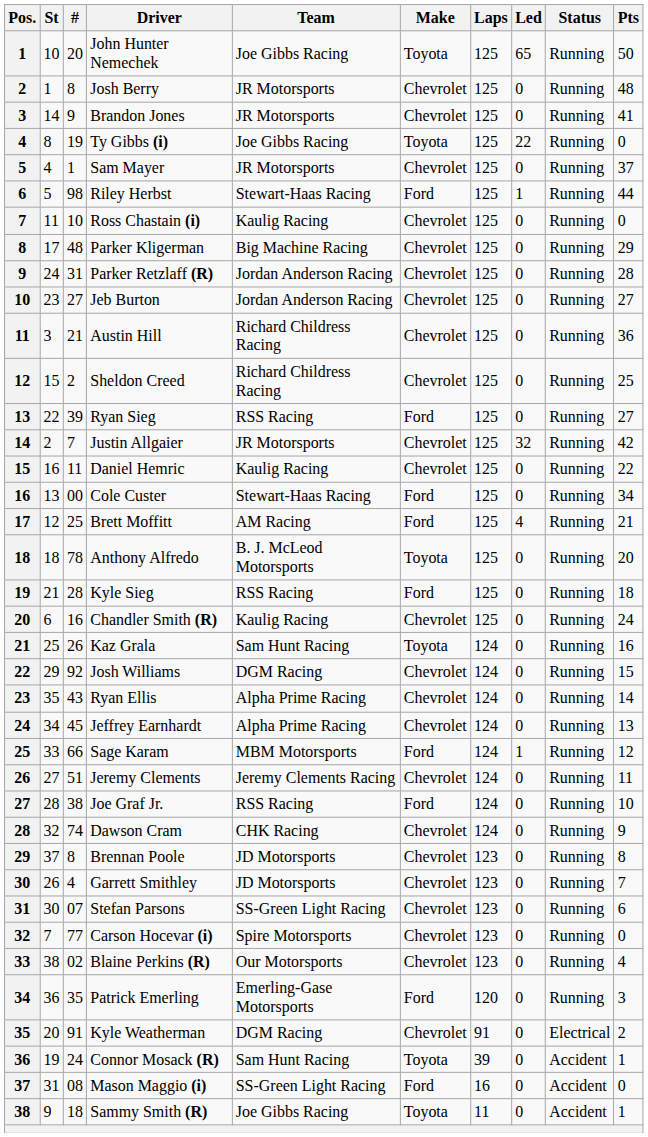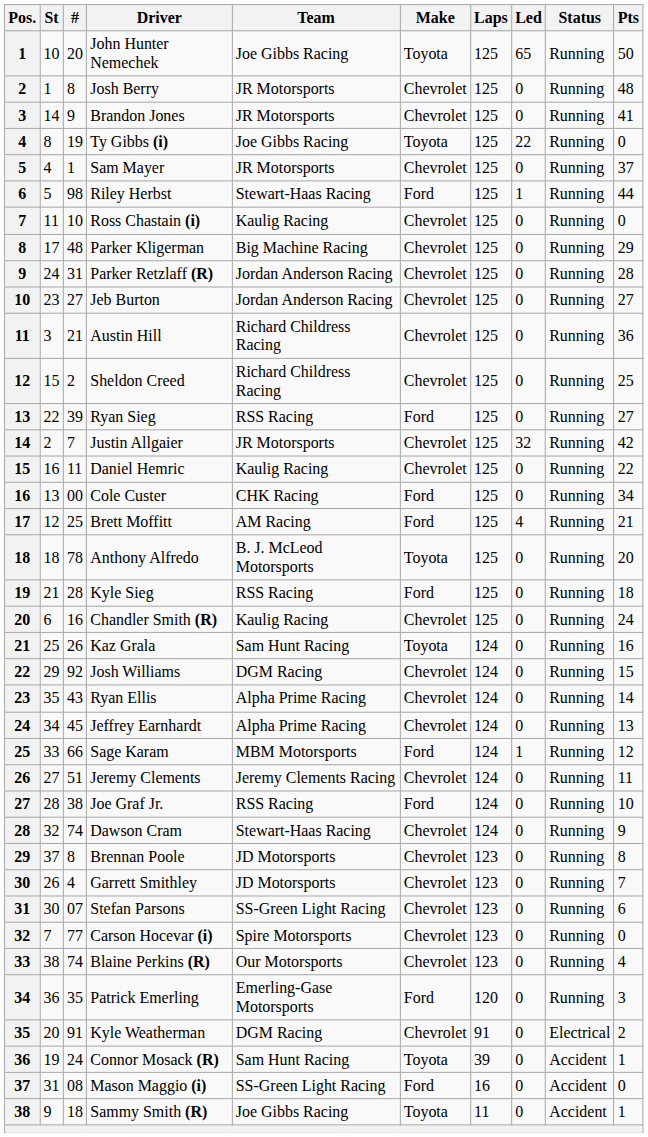 <table class="wikitable" style="font-size:95%">
 <tr>
 <th>Pos.</th>
 <th>St</th>
 <th>#</th>
 <th>Driver</th>
 <th>Team</th>
 <th>Make</th>
 <th>Laps</th>
 <th>Led</th>
 <th>Status</th>
 <th>Pts</th>
 </tr>
 <tr>
 <th>1</th>
 <td>10</td>
 <td>20</td>
 <td>John Hunter Nemechek</td>
 <td>Joe Gibbs Racing</td>
 <td>Toyota</td>
 <td>125</td>
 <td>65</td>
 <td>Running</td>
 <td>50</td>
 </tr>
 <tr>
 <th>2</th>
 <td>1</td>
 <td>8</td>
 <td>Josh Berry</td>
 <td>JR Motorsports</td>
 <td>Chevrolet</td>
 <td>125</td>
 <td>0</td>
 <td>Running</td>
 <td>48</td>
 </tr>
 <tr>
 <th>3</th>
 <td>14</td>
 <td>9</td>
 <td>Brandon Jones</td>
 <td>JR Motorsports</td>
 <td>Chevrolet</td>
 <td>125</td>
 <td>0</td>
 <td>Running</td>
 <td>41</td>
 </tr>
 <tr>
 <th>4</th>
 <td>8</td>
 <td>19</td>
 <td>Ty Gibbs <strong>(i)</strong></td>
 <td>Joe Gibbs Racing</td>
 <td>Toyota</td>
 <td>125</td>
 <td>22</td>
 <td>Running</td>
 <td>0</td>
 </tr>
 <tr>
 <th>5</th>
 <td>4</td>
 <td>1</td>
 <td>Sam Mayer</td>
 <td>JR Motorsports</td>
 <td>Chevrolet</td>
 <td>125</td>
 <td>0</td>
 <td>Running</td>
 <td>37</td>
 </tr>
 <tr>
 <th>6</th>
 <td>5</td>
 <td>98</td>
 <td>Riley Herbst</td>
 <td>Stewart-Haas Racing</td>
 <td>Ford</td>
 <td>125</td>
 <td>1</td>
 <td>Running</td>
 <td>44</td>
 </tr>
 <tr>
 <th>7</th>
 <td>11</td>
 <td>10</td>
 <td>Ross Chastain <strong>(i)</strong></td>
 <td>Kaulig Racing</td>
 <td>Chevrolet</td>
 <td>125</td>
 <td>0</td>
 <td>Running</td>
 <td>0</td>
 </tr>
 <tr>
 <th>8</th>
 <td>17</td>
 <td>48</td>
 <td>Parker Kligerman</td>
 <td>Big Machine Racing</td>
 <td>Chevrolet</td>
 <td>125</td>
 <td>0</td>
 <td>Running</td>
 <td>29</td>
 </tr>
 <tr>
 <th>9</th>
 <td>24</td>
 <td>31</td>
 <td>Parker Retzlaff <strong>(R)</strong></td>
 <td>Jordan Anderson Racing</td>
 <td>Chevrolet</td>
 <td>125</td>
 <td>0</td>
 <td>Running</td>
 <td>28</td>
 </tr>
 <tr>
 <th>10</th>
 <td>23</td>
 <td>27</td>
 <td>Jeb Burton</td>
 <td>Jordan Anderson Racing</td>
 <td>Chevrolet</td>
 <td>125</td>
 <td>0</td>
 <td>Running</td>
 <td>27</td>
 </tr>
 <tr>
 <th>11</th>
 <td>3</td>
 <td>21</td>
 <td>Austin Hill</td>
 <td>Richard Childress Racing</td>
 <td>Chevrolet</td>
 <td>125</td>
 <td>0</td>
 <td>Running</td>
 <td>36</td>
 </tr>
 <tr>
 <th>12</th>
 <td>15</td>
 <td>2</td>
 <td>Sheldon Creed</td>
 <td>Richard Childress Racing</td>
 <td>Chevrolet</td>
 <td>125</td>
 <td>0</td>
 <td>Running</td>
 <td>25</td>
 </tr>
 <tr>
 <th>13</th>
 <td>22</td>
 <td>39</td>
 <td>Ryan Sieg</td>
 <td>RSS Racing</td>
 <td>Ford</td>
 <td>125</td>
 <td>0</td>
 <td>Running</td>
 <td>27</td>
 </tr>
 <tr>
 <th>14</th>
 <td>2</td>
 <td>7</td>
 <td>Justin Allgaier</td>
 <td>JR Motorsports</td>
 <td>Chevrolet</td>
 <td>125</td>
 <td>32</td>
 <td>Running</td>
 <td>42</td>
 </tr>
 <tr>
 <th>15</th>
 <td>16</td>
 <td>11</td>
 <td>Daniel Hemric</td>
 <td>Kaulig Racing</td>
 <td>Chevrolet</td>
 <td>125</td>
 <td>0</td>
 <td>Running</td>
 <td>22</td>
 </tr>
 <tr>
 <th>16</th>
 <td>13</td>
 <td>00</td>
 <td>Cole Custer</td>
-<td>Stewart-Haas Racing</td>
+<td>CHK Racing</td>
 <td>Ford</td>
 <td>125</td>
 <td>0</td>
 <td>Running</td>
 <td>34</td>
 </tr>
 <tr>
 <th>17</th>
 <td>12</td>
 <td>25</td>
 <td>Brett Moffitt</td>
 <td>AM Racing</td>
 <td>Ford</td>
 <td>125</td>
 <td>4</td>
 <td>Running</td>
 <td>21</td>
 </tr>
 <tr>
 <th>18</th>
 <td>18</td>
 <td>78</td>
 <td>Anthony Alfredo</td>
 <td>B. J. McLeod Motorsports</td>
 <td>Toyota</td>
 <td>125</td>
 <td>0</td>
 <td>Running</td>
 <td>20</td>
 </tr>
 <tr>
 <th>19</th>
 <td>21</td>
 <td>28</td>
 <td>Kyle Sieg</td>
 <td>RSS Racing</td>
 <td>Ford</td>
 <td>125</td>
 <td>0</td>
 <td>Running</td>
 <td>18</td>
 </tr>
 <tr>
 <th>20</th>
 <td>6</td>
 <td>16</td>
 <td>Chandler Smith <strong>(R)</strong></td>
 <td>Kaulig Racing</td>
 <td>Chevrolet</td>
 <td>125</td>
 <td>0</td>
 <td>Running</td>
 <td>24</td>
 </tr>
 <tr>
 <th>21</th>
 <td>25</td>
 <td>26</td>
 <td>Kaz Grala</td>
 <td>Sam Hunt Racing</td>
 <td>Toyota</td>
 <td>124</td>
 <td>0</td>
 <td>Running</td>
 <td>16</td>
 </tr>
 <tr>
 <th>22</th>
 <td>29</td>
 <td>92</td>
 <td>Josh Williams</td>
 <td>DGM Racing</td>
 <td>Chevrolet</td>
 <td>124</td>
 <td>0</td>
 <td>Running</td>
 <td>15</td>
 </tr>
 <tr>
 <th>23</th>
 <td>35</td>
 <td>43</td>
 <td>Ryan Ellis</td>
 <td>Alpha Prime Racing</td>
 <td>Chevrolet</td>
 <td>124</td>
 <td>0</td>
 <td>Running</td>
 <td>14</td>
 </tr>
 <tr>
 <th>24</th>
 <td>34</td>
 <td>45</td>
 <td>Jeffrey Earnhardt</td>
 <td>Alpha Prime Racing</td>
 <td>Chevrolet</td>
 <td>124</td>
 <td>0</td>
 <td>Running</td>
 <td>13</td>
 </tr>
 <tr>
 <th>25</th>
 <td>33</td>
 <td>66</td>
 <td>Sage Karam</td>
 <td>MBM Motorsports</td>
 <td>Ford</td>
 <td>124</td>
 <td>1</td>
 <td>Running</td>
 <td>12</td>
 </tr>
 <tr>
 <th>26</th>
 <td>27</td>
 <td>51</td>
 <td>Jeremy Clements</td>
 <td>Jeremy Clements Racing</td>
 <td>Chevrolet</td>
 <td>124</td>
 <td>0</td>
 <td>Running</td>
 <td>11</td>
 </tr>
 <tr>
 <th>27</th>
 <td>28</td>
 <td>38</td>
 <td>Joe Graf Jr.</td>
 <td>RSS Racing</td>
 <td>Ford</td>
 <td>124</td>
 <td>0</td>
 <td>Running</td>
 <td>10</td>
 </tr>
 <tr>
 <th>28</th>
 <td>32</td>
 <td>74</td>
 <td>Dawson Cram</td>
-<td>CHK Racing</td>
+<td>Stewart-Haas Racing</td>
 <td>Chevrolet</td>
 <td>124</td>
 <td>0</td>
 <td>Running</td>
 <td>9</td>
 </tr>
 <tr>
 <th>29</th>
 <td>37</td>
 <td>8</td>
 <td>Brennan Poole</td>
 <td>JD Motorsports</td>
 <td>Chevrolet</td>
 <td>123</td>
 <td>0</td>
 <td>Running</td>
 <td>8</td>
 </tr>
 <tr>
 <th>30</th>
 <td>26</td>
 <td>4</td>
 <td>Garrett Smithley</td>
 <td>JD Motorsports</td>
 <td>Chevrolet</td>
 <td>123</td>
 <td>0</td>
 <td>Running</td>
 <td>7</td>
 </tr>
 <tr>
 <th>31</th>
 <td>30</td>
 <td>07</td>
 <td>Stefan Parsons</td>
 <td>SS-Green Light Racing</td>
 <td>Chevrolet</td>
 <td>123</td>
 <td>0</td>
 <td>Running</td>
 <td>6</td>
 </tr>
 <tr>
 <th>32</th>
 <td>7</td>
 <td>77</td>
 <td>Carson Hocevar <strong>(i)</strong></td>
 <td>Spire Motorsports</td>
 <td>Chevrolet</td>
 <td>123</td>
 <td>0</td>
 <td>Running</td>
 <td>0</td>
 </tr>
 <tr>
 <th>33</th>
 <td>38</td>
-<td>02</td>
+<td>74</td>
 <td>Blaine Perkins <strong>(R)</strong></td>
 <td>Our Motorsports</td>
 <td>Chevrolet</td>
 <td>123</td>
 <td>0</td>
 <td>Running</td>
 <td>4</td>
 </tr>
 <tr>
 <th>34</th>
 <td>36</td>
 <td>35</td>
 <td>Patrick Emerling</td>
 <td>Emerling-Gase Motorsports</td>
 <td>Ford</td>
 <td>120</td>
 <td>0</td>
 <td>Running</td>
 <td>3</td>
 </tr>
 <tr>
 <th>35</th>
 <td>20</td>
 <td>91</td>
 <td>Kyle Weatherman</td>
 <td>DGM Racing</td>
 <td>Chevrolet</td>
 <td>91</td>
 <td>0</td>
 <td>Electrical</td>
 <td>2</td>
 </tr>
 <tr>
 <th>36</th>
 <td>19</td>
 <td>24</td>
 <td>Connor Mosack <strong>(R)</strong></td>
 <td>Sam Hunt Racing</td>
 <td>Toyota</td>
 <td>39</td>
 <td>0</td>
 <td>Accident</td>
 <td>1</td>
 </tr>
 <tr>
 <th>37</th>
 <td>31</td>
 <td>08</td>
 <td>Mason Maggio <strong>(i)</strong></td>
 <td>SS-Green Light Racing</td>
 <td>Ford</td>
 <td>16</td>
 <td>0</td>
 <td>Accident</td>
 <td>0</td>
 </tr>
 <tr>
 <th>38</th>
 <td>9</td>
 <td>18</td>
 <td>Sammy Smith <strong>(R)</strong></td>
 <td>Joe Gibbs Racing</td>
 <td>Toyota</td>
 <td>11</td>
 <td>0</td>
 <td>Accident</td>
 <td>1</td>
 </tr>
 <tr>
 <th colspan="10"></th>
 </tr>
 </table>
